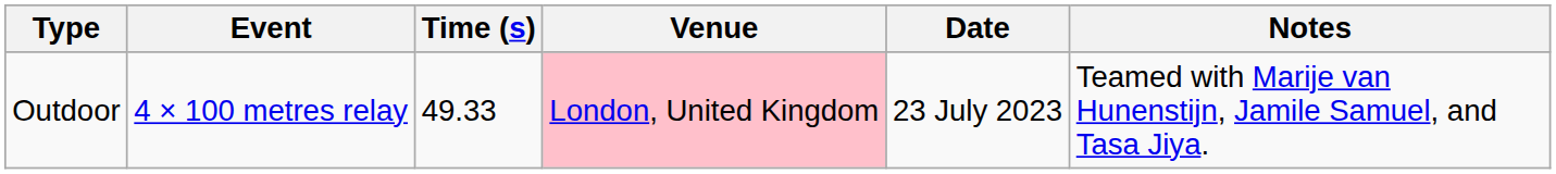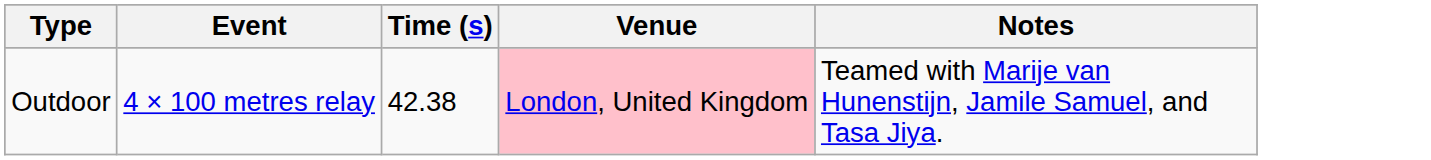 <table class="wikitable plainrowheaders">
 <tr>
 <th scope="col">Type</th>
 <th scope="col">Event</th>
 <th scope="col">Time (<a href='#'>s</a>)</th>
 <th scope="col">Venue</th>
-<th scope="col">Date</th>
 <th scope="col" style="width:250px;">Notes</th>
 </tr>
 <tr>
 <td style="text-align:center;">Outdoor</td>
 <td><a href='#'>4 × 100 metres relay</a></td>
-<td>49.33</td>
+<td>42.38</td>
 <td style="background: pink;"><a href='#'>London</a>, United Kingdom</td>
-<td>23 July 2023</td>
 <td>Teamed with <a href='#'>Marije van Hunenstijn</a>, <a href='#'>Jamile Samuel</a>, and <a href='#'>Tasa Jiya</a>.</td>
 </tr>
 </table>
